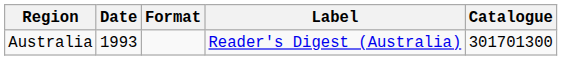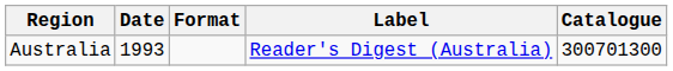 <table class="wikitable plainrowheaders">
 <tr>
 <th scope="col">Region</th>
 <th scope="col">Date</th>
 <th scope="col">Format</th>
 <th scope="col">Label</th>
 <th scope="col">Catalogue</th>
 </tr>
 <tr>
 <td>Australia</td>
 <td>1993</td>
 <td></td>
 <td><a href='#'>Reader's Digest (Australia)</a></td>
-<td>301701300</td>
+<td>300701300</td>
 </tr>
 </table>
